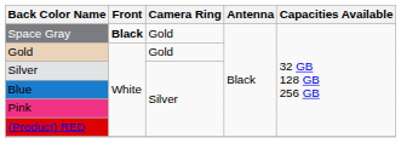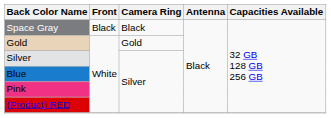 <table class="wikitable">
 <tr>
 <th>Back Color Name</th>
 <th>Front</th>
 <th>Camera Ring</th>
 <th>Antenna</th>
 <th>Capacities Available</th>
 </tr>
 <tr>
 <td style="background: #7a7c80; color: white">Space Gray</td>
-<td><strong>Black</strong></td>
-<td>Gold</td>
+<td>Black</td>
+<td>Black</td>
 <td rowspan="6">Black</td>
 <td rowspan="6">32 <a href='#'>GB</a><br>128 <a href='#'>GB</a><br>256 <a href='#'>GB</a></td>
 </tr>
 <tr>
 <td style="background: #e9d4b9">Gold</td>
 <td rowspan="5">White</td>
 <td>Gold</td>
 </tr>
 <tr>
 <td style="background: #e2e3e4">Silver</td>
 <td rowspan="4">Silver</td>
 </tr>
 <tr>
 <td style="background: #197ccc">Blue</td>
 </tr>
 <tr>
 <td style="background: #f13284">Pink</td>
 </tr>
 <tr>
 <td style="background: #dd0000"><a href='#'>(Product) RED</a></td>
 </tr>
 <tr>
 </tr>
 </table>
